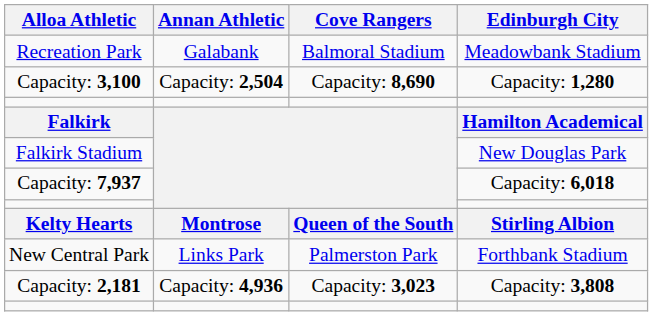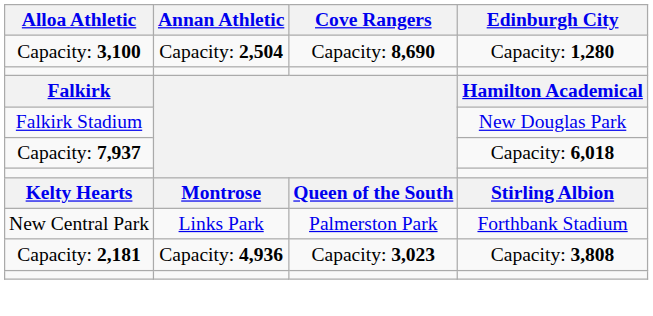 <table class="wikitable" style="text-align:center">
 <tr>
 <th><a href='#'>Alloa Athletic</a></th>
 <th><a href='#'>Annan Athletic</a></th>
 <th><a href='#'>Cove Rangers</a></th>
 <th><a href='#'>Edinburgh City</a></th>
-</tr>
-<tr>
-<td><a href='#'>Recreation Park</a></td>
-<td><a href='#'>Galabank</a></td>
-<td><a href='#'>Balmoral Stadium</a></td>
-<td><a href='#'>Meadowbank Stadium</a></td>
 </tr>
 <tr>
 <td>Capacity: <strong>3,100</strong></td>
 <td>Capacity: <strong>2,504</strong></td>
 <td>Capacity: <strong>8,690</strong></td>
 <td>Capacity: <strong>1,280</strong></td>
 </tr>
 <tr>
 <td></td>
 <td></td>
 <td></td>
 <td></td>
 </tr>
 <tr>
 <th><a href='#'>Falkirk</a></th>
 <th colspan=2 rowspan=4><br></th>
 <th><a href='#'>Hamilton Academical</a></th>
 </tr>
 <tr>
 <td><a href='#'>Falkirk Stadium</a></td>
 <td><a href='#'>New Douglas Park</a></td>
 </tr>
 <tr>
 <td>Capacity: <strong>7,937</strong></td>
 <td>Capacity: <strong>6,018</strong></td>
 </tr>
 <tr>
 <td></td>
 <td></td>
 </tr>
 <tr>
 <th><a href='#'>Kelty Hearts</a></th>
 <th><a href='#'>Montrose</a></th>
 <th><a href='#'>Queen of the South</a></th>
 <th><a href='#'>Stirling Albion</a></th>
 </tr>
 <tr>
 <td>New Central Park</td>
 <td><a href='#'>Links Park</a></td>
 <td><a href='#'>Palmerston Park</a></td>
 <td><a href='#'>Forthbank Stadium</a></td>
 </tr>
 <tr>
 <td>Capacity: <strong>2,181</strong></td>
 <td>Capacity: <strong>4,936</strong></td>
 <td>Capacity: <strong>3,023</strong></td>
 <td>Capacity: <strong>3,808</strong></td>
 </tr>
 <tr>
 <td></td>
 <td></td>
 <td></td>
 <td></td>
 </tr>
 </table>
